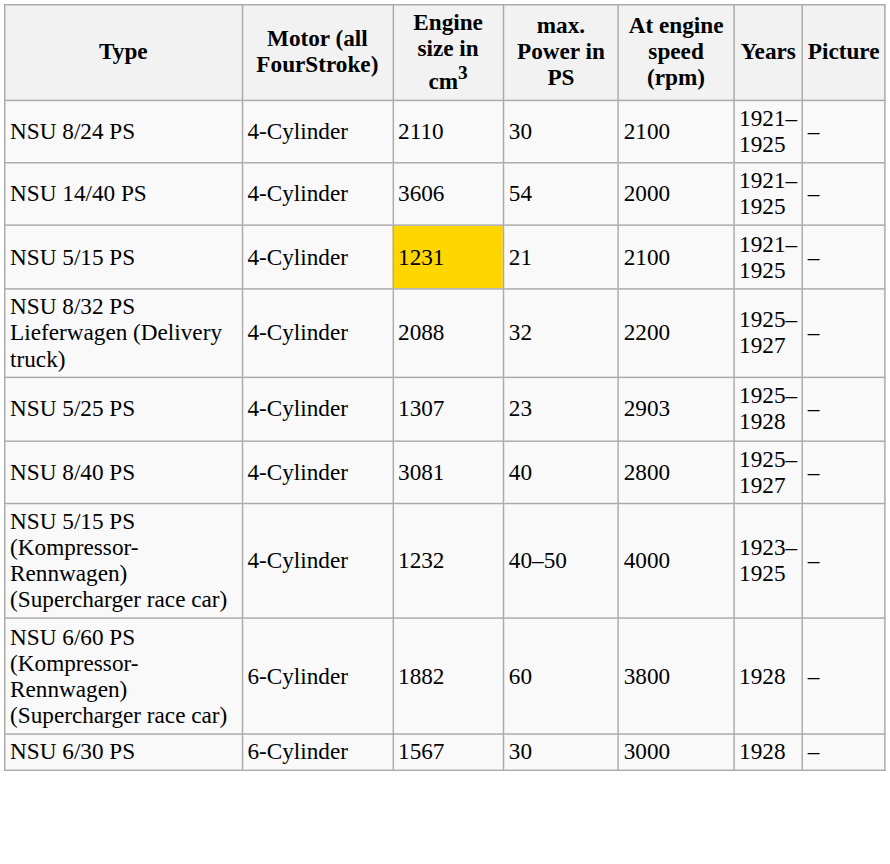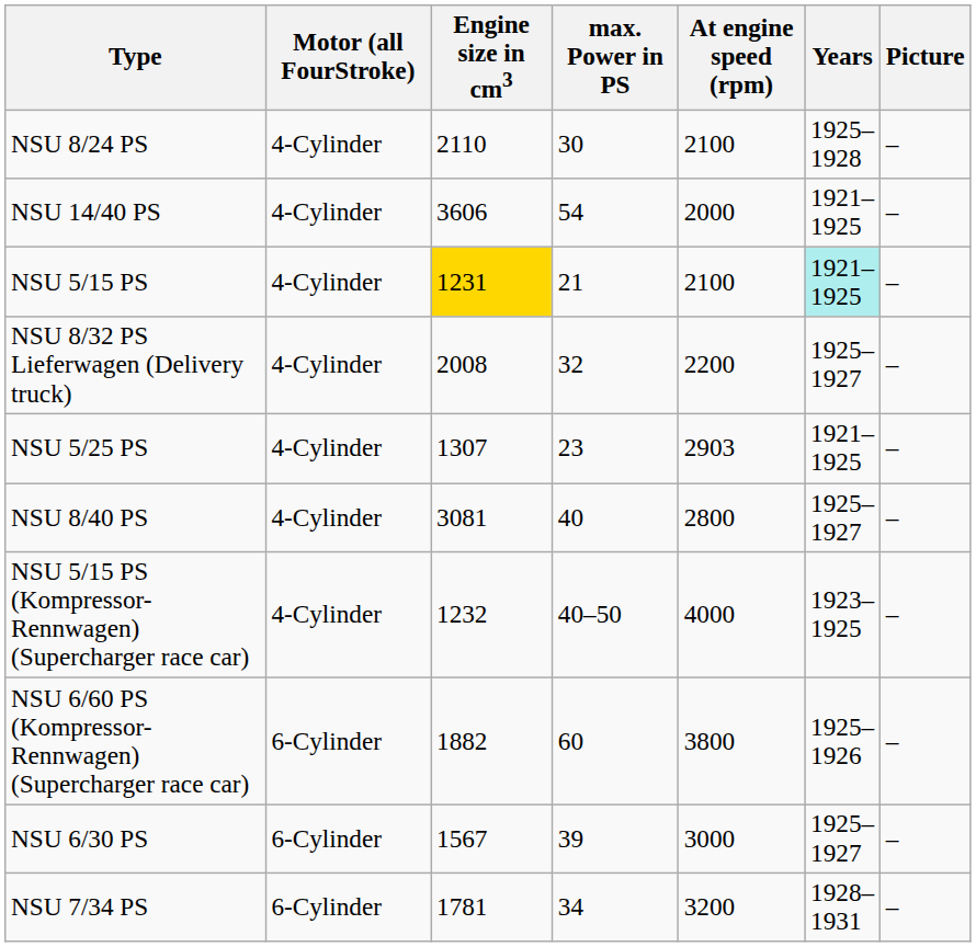 <table class="wikitable">
 <tr class="background color 5">
 <th scope="col" style="width: 175px;">Type</th>
 <th scope="col" style="width: 100px;">Motor (all FourStroke)</th>
 <th scope="col" style="width: 75px;">Engine size in cm<sup>3</sup></th>
 <th scope="col" style="width: 80px;">max. Power in PS</th>
 <th scope="col" style="width: 80px;">At engine speed (rpm)</th>
 <th>Years</th>
 <th>Picture</th>
 </tr>
 <tr>
 <td>NSU 8/24 PS</td>
 <td>4-Cylinder</td>
 <td>2110</td>
 <td>30</td>
 <td>2100</td>
-<td>1921–1925</td>
+<td>1925–1928</td>
 <td>–</td>
 </tr>
 <tr>
 <td>NSU 14/40 PS</td>
 <td>4-Cylinder</td>
 <td>3606</td>
 <td>54</td>
 <td>2000</td>
 <td>1921–1925</td>
 <td>–</td>
 </tr>
 <tr>
 <td>NSU 5/15 PS</td>
 <td>4-Cylinder</td>
 <td style="background: gold;">1231</td>
 <td>21</td>
 <td>2100</td>
-<td>1921–1925</td>
+<td style="background: paleturquoise;">1921–1925</td>
 <td>–</td>
 </tr>
 <tr>
 <td>NSU 8/32 PS Lieferwagen (Delivery truck)</td>
 <td>4-Cylinder</td>
-<td>2088</td>
+<td>2008</td>
 <td>32</td>
 <td>2200</td>
 <td>1925–1927</td>
 <td>–</td>
 </tr>
 <tr>
 <td>NSU 5/25 PS</td>
 <td>4-Cylinder</td>
 <td>1307</td>
 <td>23</td>
 <td>2903</td>
-<td>1925–1928</td>
+<td>1921–1925</td>
 <td>–</td>
 </tr>
 <tr>
 <td>NSU 8/40 PS</td>
 <td>4-Cylinder</td>
 <td>3081</td>
 <td>40</td>
 <td>2800</td>
 <td>1925–1927</td>
 <td>–</td>
 </tr>
 <tr>
 <td NSU 5/15 PS Kompressor>NSU 5/15 PS (Kompressor-Rennwagen) (Supercharger race car)</td>
 <td>4-Cylinder</td>
 <td>1232</td>
 <td>40–50</td>
 <td>4000</td>
 <td>1923–1925</td>
 <td>–</td>
 </tr>
 <tr>
 <td NSU 6/60 PS Kompressor>NSU 6/60 PS (Kompressor-Rennwagen) (Supercharger race car)</td>
 <td>6-Cylinder</td>
 <td>1882</td>
 <td>60</td>
 <td>3800</td>
-<td>1928</td>
+<td>1925–1926</td>
 <td>–</td>
 </tr>
 <tr>
 <td>NSU 6/30 PS</td>
 <td>6-Cylinder</td>
 <td>1567</td>
-<td>30</td>
+<td>39</td>
 <td>3000</td>
-<td>1928</td>
+<td>1925–1927</td>
+<td>–</td>
+</tr>
+<tr>
+<td>NSU 7/34 PS</td>
+<td>6-Cylinder</td>
+<td>1781</td>
+<td>34</td>
+<td>3200</td>
+<td>1928–1931</td>
 <td>–</td>
 </tr>
 </table>
